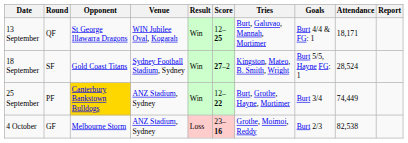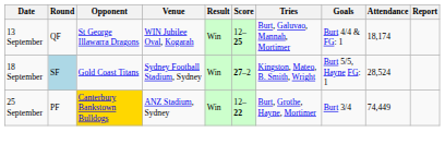 <table class="wikitable sortable" style="font-size:75%;" width="100%">
 <tr>
 <th>Date</th>
 <th>Round</th>
 <th>Opponent</th>
 <th>Venue</th>
 <th>Result</th>
 <th>Score</th>
 <th>Tries</th>
 <th>Goals</th>
 <th>Attendance</th>
 <th>Report</th>
 </tr>
 <tr>
 <td>13 September</td>
 <td>QF</td>
 <td> <a href='#'>St George Illawarra Dragons</a></td>
 <td><a href='#'>WIN Jubilee Oval</a>, <a href='#'>Kogarah</a></td>
 <td style="background: #ccffcc;">Win</td>
 <td style="background: #ccffcc;">12–<strong>25</strong></td>
 <td><a href='#'>Burt</a>, <a href='#'>Galuvao</a>, <a href='#'>Mannah</a>, <a href='#'>Mortimer</a></td>
 <td><a href='#'>Burt</a> 4/4 & <a href='#'>FG</a>: 1</td>
-<td>18,171</td>
+<td>18,174</td>
 <td></td>
 </tr>
 <tr>
 <td>18 September</td>
-<td>SF</td>
+<td style="background: lightblue;">SF</td>
 <td> <a href='#'>Gold Coast Titans</a></td>
 <td><a href='#'>Sydney Football Stadium</a>, Sydney</td>
 <td style="background: #ccffcc;">Win</td>
 <td style="background: #ccffcc;"><strong>27</strong>–2</td>
 <td><a href='#'>Kingston</a>, <a href='#'>Mateo</a>, <a href='#'>B. Smith</a>, <a href='#'>Wright</a></td>
 <td><a href='#'>Burt</a> 5/5, <a href='#'>Hayne</a> <a href='#'>FG</a>: 1</td>
 <td>28,524</td>
 <td></td>
 </tr>
 <tr>
 <td>25 September</td>
 <td>PF</td>
 <td style="background: gold;"> <a href='#'>Canterbury Bankstown Bulldogs</a></td>
 <td><a href='#'>ANZ Stadium</a>, Sydney</td>
 <td style="background: #ccffcc;">Win</td>
 <td style="background: #ccffcc;">12–<strong>22</strong></td>
 <td><a href='#'>Burt</a>, <a href='#'>Grothe</a>, <a href='#'>Hayne</a>, <a href='#'>Mortimer</a></td>
 <td><a href='#'>Burt</a> 3/4</td>
 <td>74,449</td>
 <td></td>
 </tr>
-<tr>
-<td>4 October</td>
-<td>GF</td>
-<td> <a href='#'>Melbourne Storm</a></td>
-<td><a href='#'>ANZ Stadium</a>, Sydney</td>
-<td style="background: #ffcccc;">Loss</td>
-<td style="background: #ffcccc;">23–<strong>16</strong></td>
-<td><a href='#'>Grothe</a>, <a href='#'>Moimoi</a>, <a href='#'>Reddy</a></td>
-<td><a href='#'>Burt</a> 2/3</td>
-<td>82,538</td>
-<td></td>
-</tr>
 </table>
